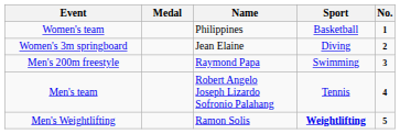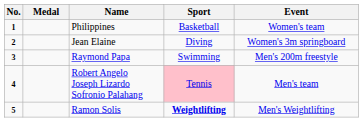 <table class="wikitable" style="font-size:100%; text-align:center;">
 <tr>
-<th width="200">Event</th>
+<th width="10">No.</th>
 <th width="70">Medal</th>
 <th width="150">Name</th>
 <th width="110">Sport</th>
-<th width="10">No.</th>
+<th width="200">Event</th>
 </tr>
 <tr>
-<td><a href='#'>Women's team</a></td>
+<td><small><strong>1</strong></small></td>
 <td></td>
 <td align=left>Philippines</td>
 <td> <a href='#'>Basketball</a></td>
-<td><small><strong>1</strong></small></td>
+<td><a href='#'>Women's team</a></td>
 </tr>
 <tr>
-<td><a href='#'>Women's 3m springboard</a></td>
+<td><small><strong>2</strong></small></td>
 <td></td>
 <td align=left>Jean Elaine</td>
 <td> <a href='#'>Diving</a></td>
-<td><small><strong>2</strong></small></td>
+<td><a href='#'>Women's 3m springboard</a></td>
 </tr>
 <tr>
-<td><a href='#'>Men's 200m freestyle</a></td>
+<td><small><strong>3</strong></small></td>
 <td></td>
 <td align=left><a href='#'>Raymond Papa</a></td>
 <td> <a href='#'>Swimming</a></td>
-<td><small><strong>3</strong></small></td>
+<td><a href='#'>Men's 200m freestyle</a></td>
 </tr>
 <tr>
-<td><a href='#'>Men's team</a></td>
+<td><small><strong>4</strong></small></td>
 <td></td>
 <td align=left><a href='#'>Robert Angelo</a><br><a href='#'>Joseph Lizardo</a><br><a href='#'>Sofronio Palahang</a></td>
-<td> <a href='#'>Tennis</a></td>
-<td><small><strong>4</strong></small></td>
+<td style="background: pink;"> <a href='#'>Tennis</a></td>
+<td><a href='#'>Men's team</a></td>
 </tr>
 <tr>
-<td><a href='#'>Men's Weightlifting</a></td>
+<td><small><strong>5</strong></small></td>
 <td></td>
 <td align=left><a href='#'>Ramon Solis</a></td>
 <td><strong> <a href='#'>Weightlifting</a></strong></td>
-<td><small><strong>5</strong></small></td>
+<td><a href='#'>Men's Weightlifting</a></td>
 </tr>
 </table>
